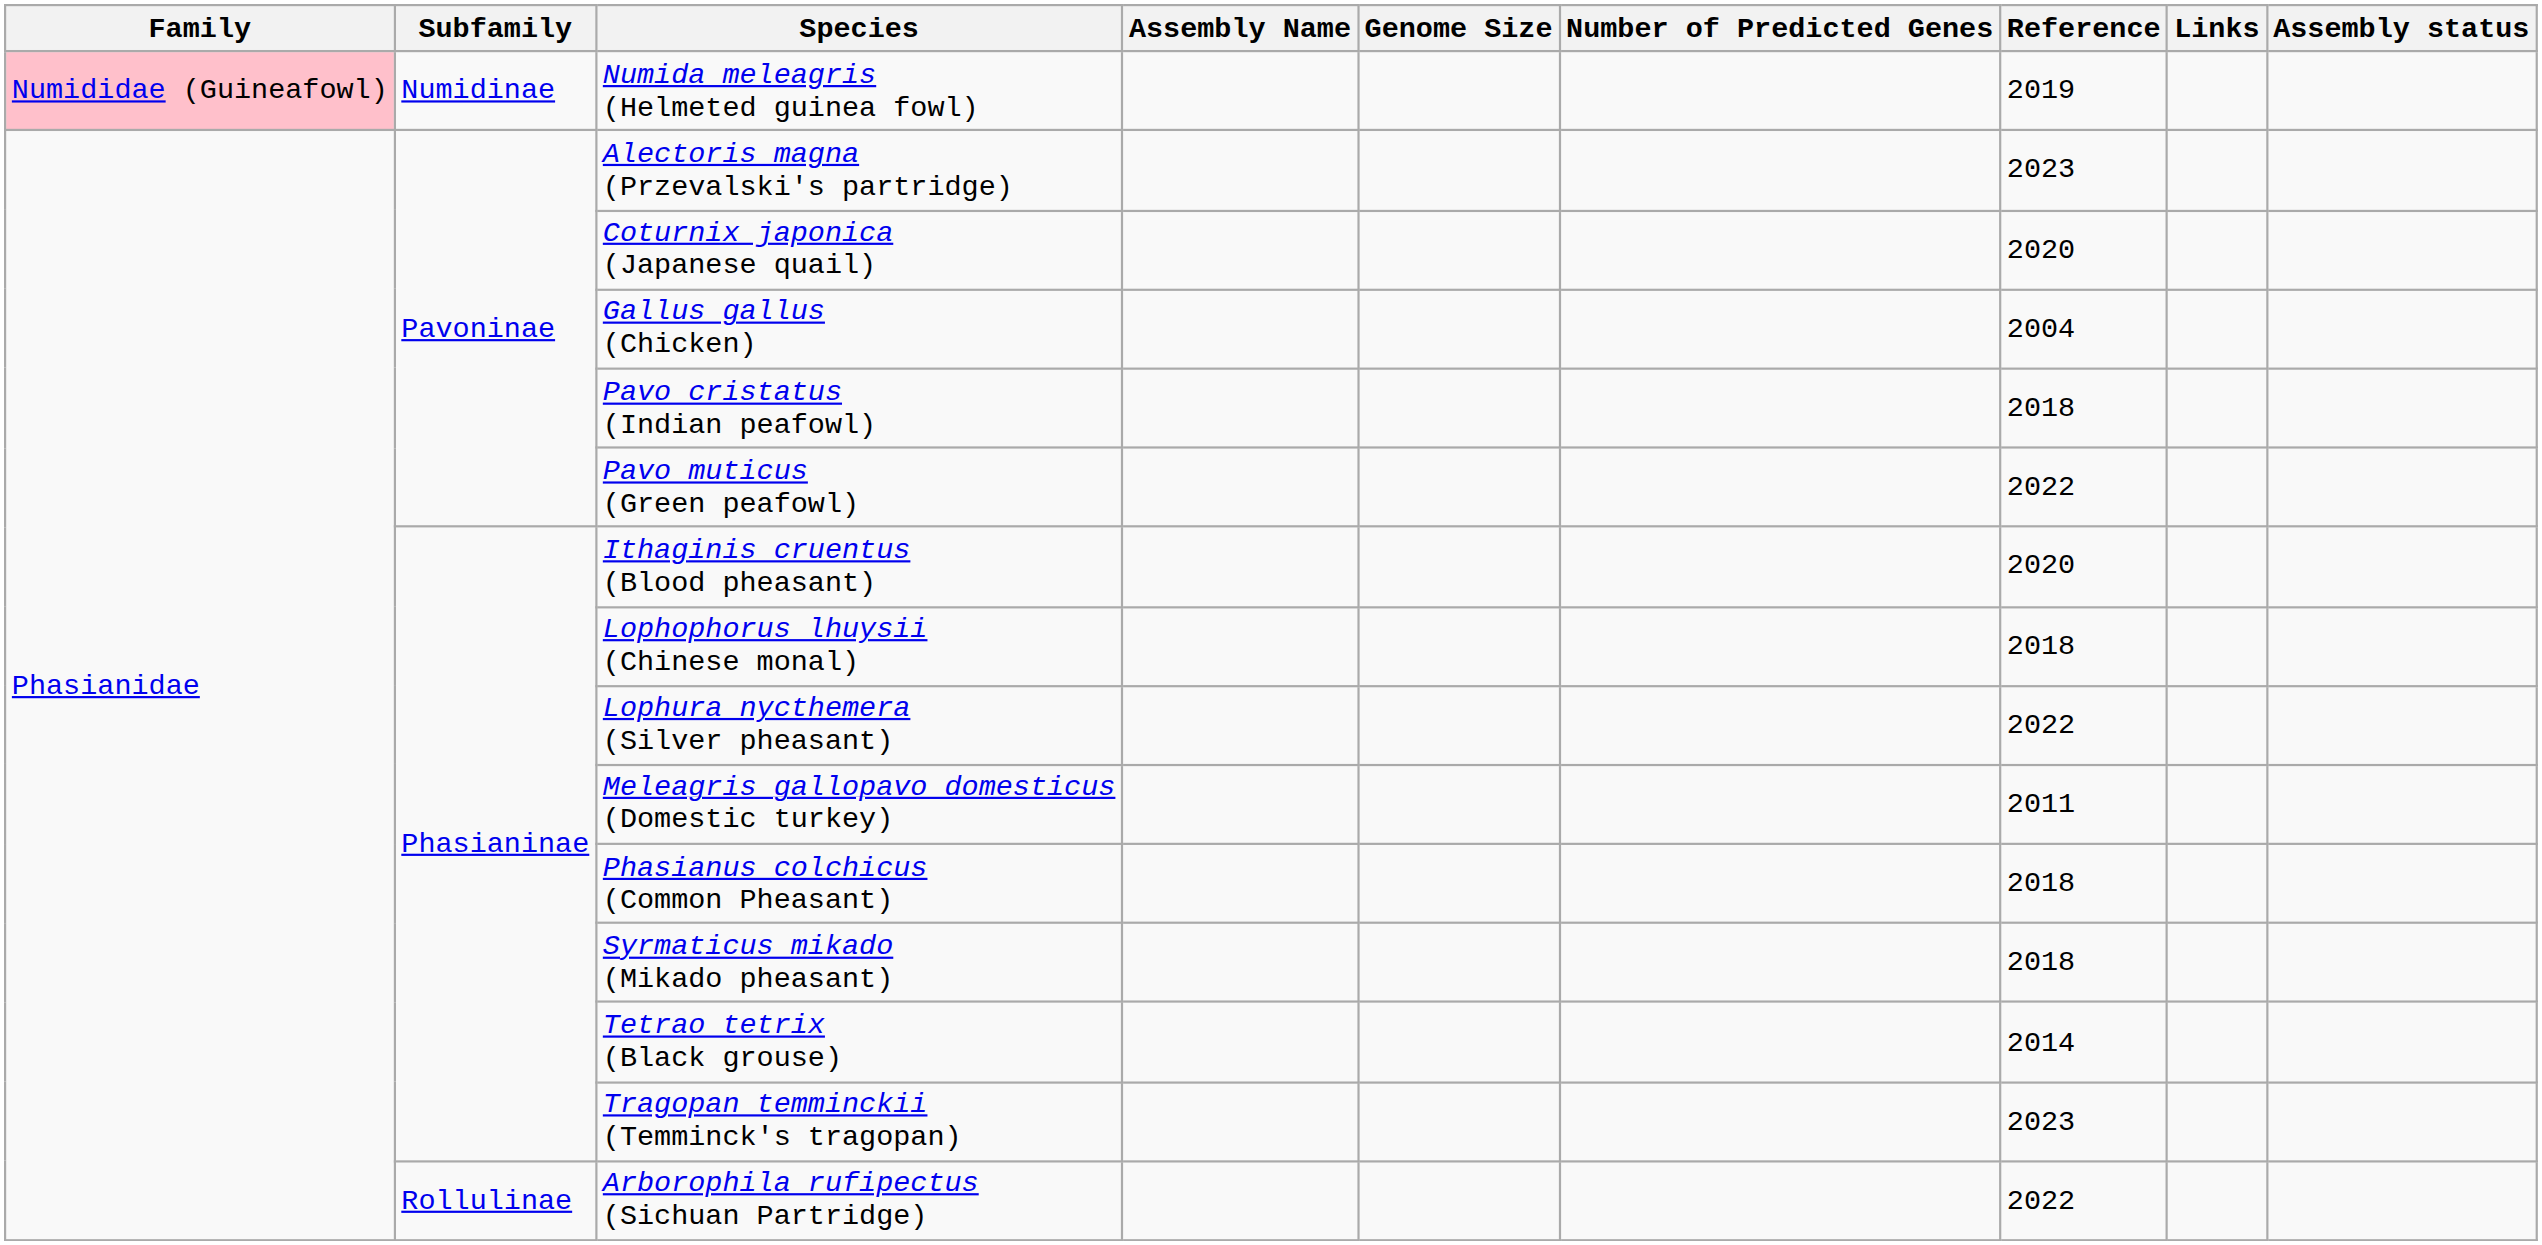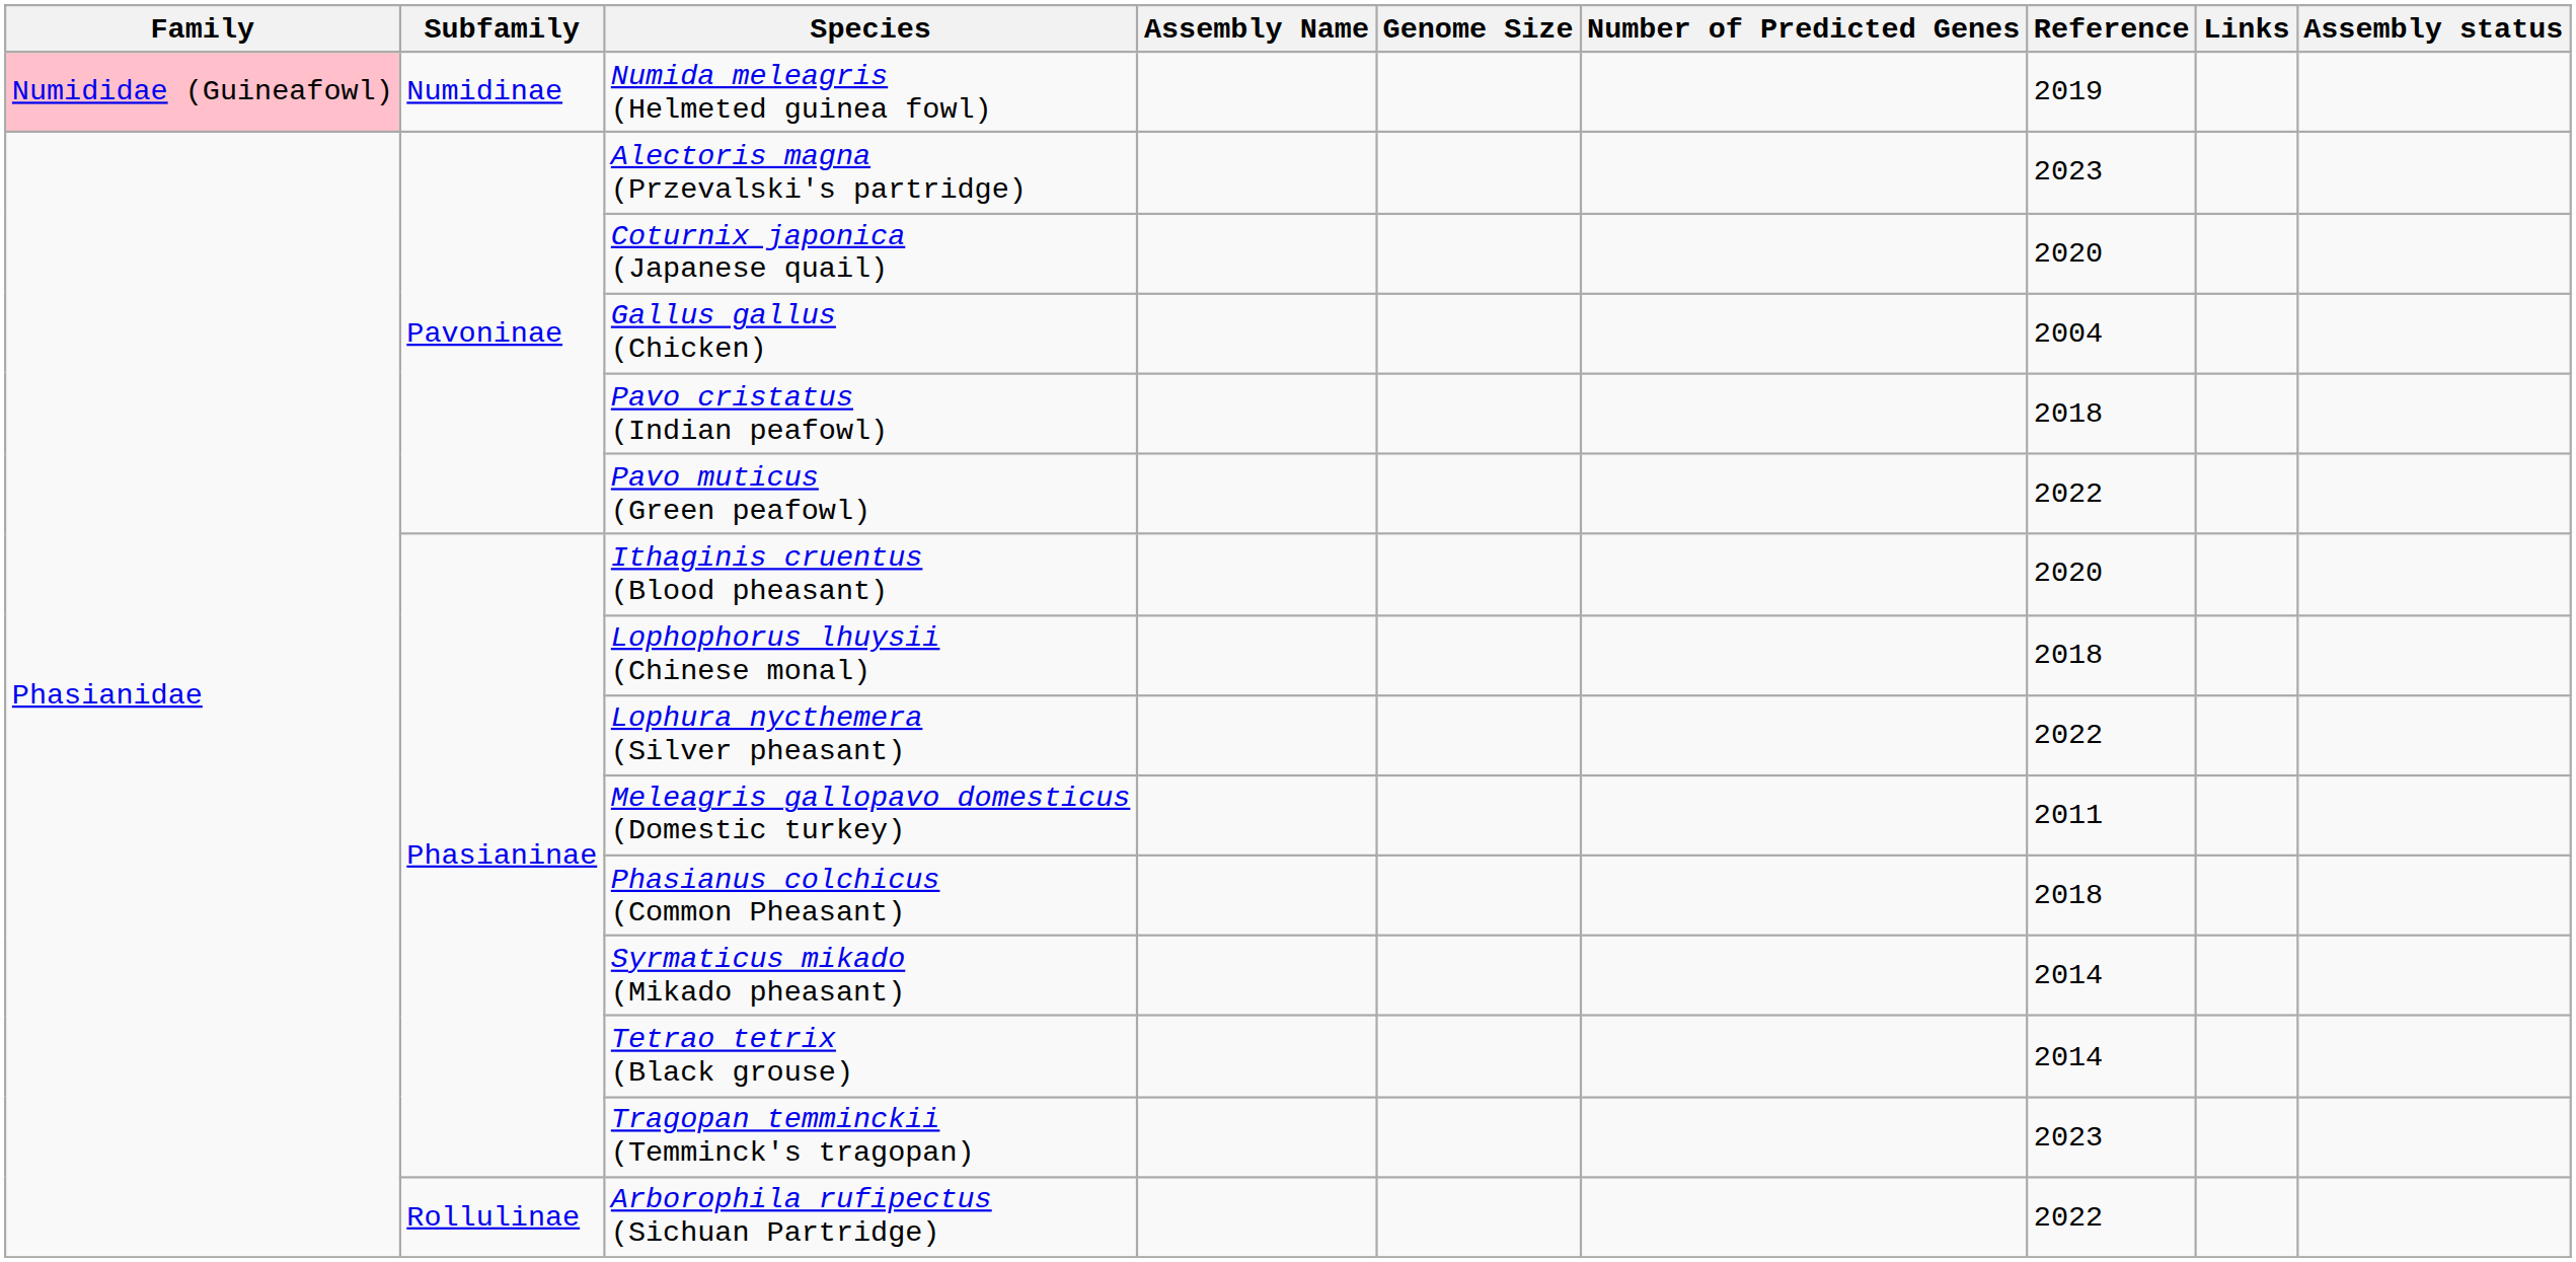 <table class="wikitable sortable">
 <tr>
 <th>Family</th>
 <th>Subfamily</th>
 <th>Species</th>
 <th>Assembly Name</th>
 <th>Genome Size</th>
 <th>Number of Predicted Genes</th>
 <th>Reference</th>
 <th>Links</th>
 <th>Assembly status</th>
 </tr>
 <tr>
 <td style="background: pink;"><a href='#'>Numididae</a> (Guineafowl)</td>
 <td><a href='#'>Numidinae</a></td>
 <td><em><a href='#'>Numida meleagris</a></em><br>(Helmeted guinea fowl)</td>
 <td></td>
 <td></td>
 <td></td>
 <td>2019</td>
 <td></td>
 <td></td>
 </tr>
 <tr>
 <td rowspan="14"><a href='#'>Phasianidae</a></td>
 <td rowspan="5"><a href='#'>Pavoninae</a></td>
 <td><em><a href='#'>Alectoris magna</a></em><br>(Przevalski's partridge)</td>
 <td></td>
 <td></td>
 <td></td>
 <td>2023</td>
 <td></td>
 <td></td>
 </tr>
 <tr>
 <td><em><a href='#'>Coturnix japonica</a></em><br>(Japanese quail)</td>
 <td></td>
 <td></td>
 <td></td>
 <td>2020</td>
 <td></td>
 <td></td>
 </tr>
 <tr>
 <td><a href='#'><em>Gallus gallus</em></a><br>(Chicken)</td>
 <td></td>
 <td></td>
 <td></td>
 <td>2004</td>
 <td></td>
 <td></td>
 </tr>
 <tr>
 <td><a href='#'><em>Pavo cristatus</em></a><br>(Indian peafowl)</td>
 <td></td>
 <td></td>
 <td></td>
 <td>2018</td>
 <td></td>
 <td></td>
 </tr>
 <tr>
 <td><em><a href='#'>Pavo muticus</a></em><br>(Green peafowl)</td>
 <td></td>
 <td></td>
 <td></td>
 <td>2022</td>
 <td></td>
 <td></td>
 </tr>
 <tr>
 <td rowspan="8"><a href='#'>Phasianinae</a></td>
 <td><a href='#'><em>Ithaginis cruentus</em></a><br>(Blood pheasant)</td>
 <td></td>
 <td></td>
 <td></td>
 <td>2020</td>
 <td></td>
 <td></td>
 </tr>
 <tr>
 <td><a href='#'><em>Lophophorus lhuysii</em></a><br>(Chinese monal)</td>
 <td></td>
 <td></td>
 <td></td>
 <td>2018</td>
 <td></td>
 <td></td>
 </tr>
 <tr>
 <td><a href='#'><em>Lophura nycthemera</em></a><br>(Silver pheasant)</td>
 <td></td>
 <td></td>
 <td></td>
 <td>2022</td>
 <td></td>
 <td></td>
 </tr>
 <tr>
 <td><a href='#'><em>Meleagris gallopavo domesticus</em></a><br>(Domestic turkey)</td>
 <td></td>
 <td></td>
 <td></td>
 <td>2011</td>
 <td></td>
 <td></td>
 </tr>
 <tr>
 <td><a href='#'><em>Phasianus colchicus</em></a><br>(Common Pheasant)</td>
 <td></td>
 <td></td>
 <td></td>
 <td>2018</td>
 <td></td>
 <td></td>
 </tr>
 <tr>
 <td><em><a href='#'>Syrmaticus mikado</a></em><br>(Mikado pheasant)</td>
 <td></td>
 <td></td>
 <td></td>
-<td>2018</td>
+<td>2014</td>
 <td></td>
 <td></td>
 </tr>
 <tr>
 <td><a href='#'><em>Tetrao tetrix</em></a><br>(Black grouse)</td>
 <td></td>
 <td></td>
 <td></td>
 <td>2014</td>
 <td></td>
 <td></td>
 </tr>
 <tr>
 <td><a href='#'><em>Tragopan temminckii</em></a><br>(Temminck's tragopan)</td>
 <td></td>
 <td></td>
 <td></td>
 <td>2023</td>
 <td></td>
 <td></td>
 </tr>
 <tr>
 <td><a href='#'>Rollulinae</a></td>
 <td><em><a href='#'>Arborophila rufipectus</a></em><br>(Sichuan Partridge)</td>
 <td></td>
 <td></td>
 <td></td>
 <td>2022</td>
 <td></td>
 <td></td>
 </tr>
 </table>
